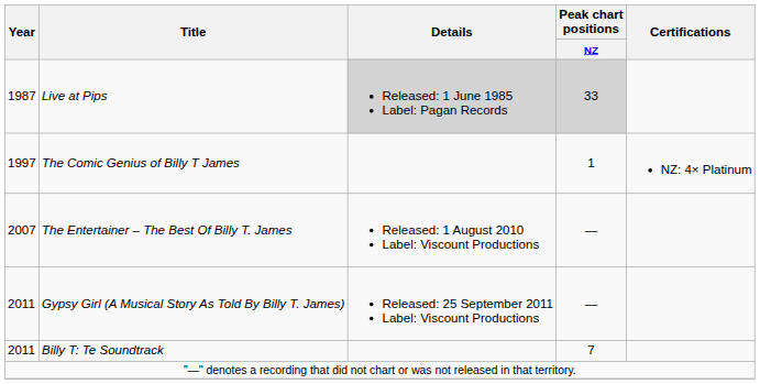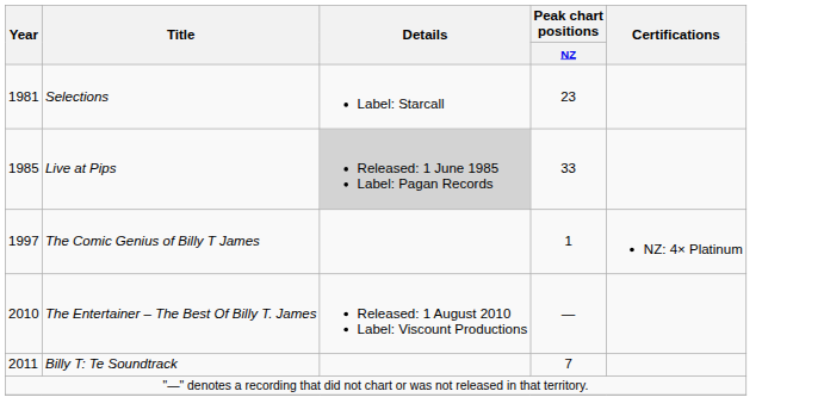 <table class="wikitable plainrowheaders">
 <tr>
 <th rowspan="2">Year</th>
 <th rowspan="2">Title</th>
 <th rowspan="2">Details</th>
 <th>Peak chart<br>positions</th>
 <th rowspan="2">Certifications</th>
 </tr>
 <tr>
 <th><small><a href='#'>NZ</a></small></th>
 </tr>
 <tr>
-<td>1987</td>
+<td>1981</td>
+<td><em>Selections</em></td>
+<td><br><ul><li>Label: Starcall</li></ul></td>
+<td align="center">23</td>
+<td></td>
+</tr>
+<tr>
+<td>1985</td>
 <td><em>Live at Pips</em></td>
 <td style="background: lightgrey;"><br><ul><li>Released: 1 June 1985</li><li>Label: Pagan Records</li></ul></td>
-<td align="center" style="background: lightgrey;">33</td>
+<td align="center">33</td>
 <td></td>
 </tr>
 <tr>
 <td>1997</td>
 <td><em>The Comic Genius of Billy T James</em></td>
 <td></td>
 <td align="center">1</td>
 <td><br><ul><li>NZ: 4× Platinum</li></ul></td>
 </tr>
 <tr>
-<td>2007</td>
+<td>2010</td>
 <td><em>The Entertainer – The Best Of Billy T. James</em></td>
 <td><br><ul><li>Released: 1 August 2010</li><li>Label: Viscount Productions</li></ul></td>
-<td align="center">—</td>
-<td></td>
-</tr>
-<tr>
-<td>2011</td>
-<td><em>Gypsy Girl (A Musical Story As Told By Billy T. James)</em></td>
-<td><br><ul><li>Released: 25 September 2011</li><li>Label: Viscount Productions</li></ul></td>
 <td align="center">—</td>
 <td></td>
 </tr>
 <tr>
 <td>2011</td>
 <td><em>Billy T: Te Soundtrack</em></td>
 <td></td>
 <td align="center">7</td>
 <td></td>
 </tr>
 <tr>
 <td colspan="5" style="font-size:90%" align="center">"—" denotes a recording that did not chart or was not released in that territory.</td>
 </tr>
 <tr>
 </tr>
 </table>
